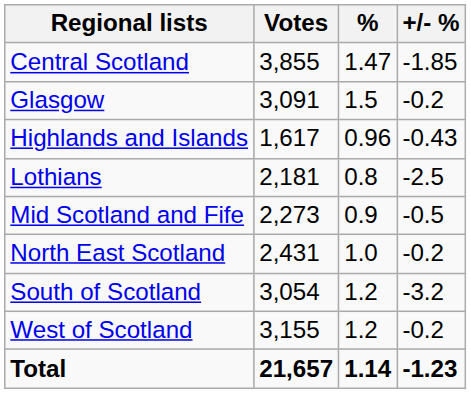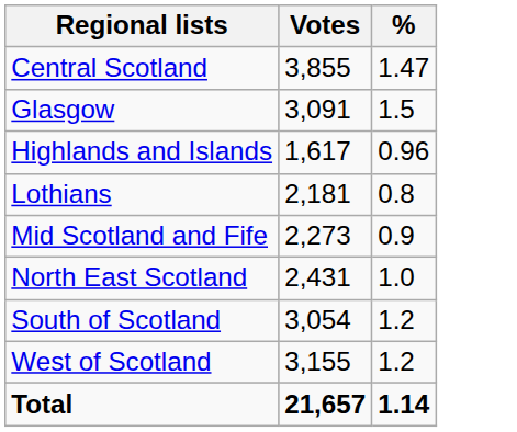 <table class="wikitable sortable">
 <tr>
 <th>Regional lists</th>
 <th>Votes</th>
 <th>%</th>
-<th>+/- %</th>
 </tr>
 <tr>
 <td><a href='#'>Central Scotland</a></td>
 <td>3,855</td>
 <td>1.47</td>
-<td>-1.85</td>
 </tr>
 <tr>
 <td><a href='#'>Glasgow</a></td>
 <td>3,091</td>
 <td>1.5</td>
-<td>-0.2</td>
 </tr>
 <tr>
 <td><a href='#'>Highlands and Islands</a></td>
 <td>1,617</td>
 <td>0.96</td>
-<td>-0.43</td>
 </tr>
 <tr>
 <td><a href='#'>Lothians</a></td>
 <td>2,181</td>
 <td>0.8</td>
-<td>-2.5</td>
 </tr>
 <tr>
 <td><a href='#'>Mid Scotland and Fife</a></td>
 <td>2,273</td>
 <td>0.9</td>
-<td>-0.5</td>
 </tr>
 <tr>
 <td><a href='#'>North East Scotland</a></td>
 <td>2,431</td>
 <td>1.0</td>
-<td>-0.2</td>
 </tr>
 <tr>
 <td><a href='#'>South of Scotland</a></td>
 <td>3,054</td>
 <td>1.2</td>
-<td>-3.2</td>
 </tr>
 <tr>
 <td><a href='#'>West of Scotland</a></td>
 <td>3,155</td>
 <td>1.2</td>
-<td>-0.2</td>
 </tr>
 <tr>
 <td><strong>Total</strong></td>
 <td><strong>21,657</strong></td>
 <td><strong>1.14</strong></td>
-<td><strong>-1.23</strong></td>
 </tr>
 </table>
